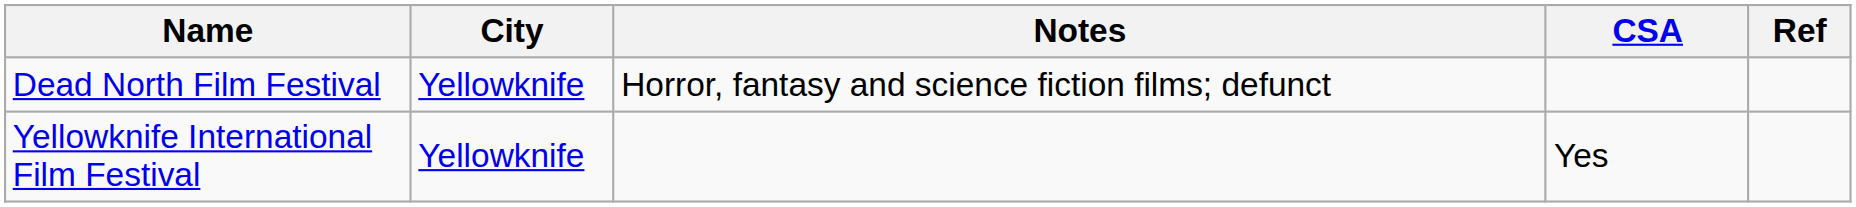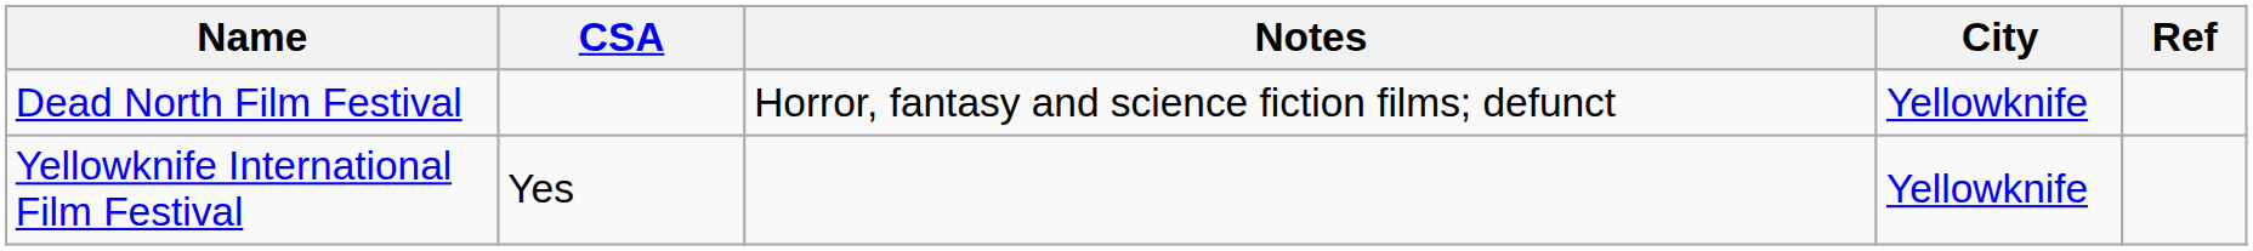 <table class="wikitable sortable" width=100%>
 <tr>
 <th style="width:20%;">Name</th>
+<th style="width:10%;"><a href='#'>CSA</a></th>
+<th style="width:46%;">Notes</th>
 <th style="width:10%;">City</th>
-<th style="width:46%;">Notes</th>
-<th style="width:10%;"><a href='#'>CSA</a></th>
 <th style="width:5%;">Ref</th>
 </tr>
 <tr>
 <td><a href='#'>Dead North Film Festival</a></td>
+<td></td>
+<td>Horror, fantasy and science fiction films; defunct</td>
 <td><a href='#'>Yellowknife</a></td>
-<td>Horror, fantasy and science fiction films; defunct</td>
-<td></td>
 <td></td>
 </tr>
 <tr>
 <td><a href='#'>Yellowknife International Film Festival</a></td>
+<td>Yes</td>
+<td></td>
 <td><a href='#'>Yellowknife</a></td>
-<td></td>
-<td>Yes</td>
 <td></td>
 </tr>
 </table>
